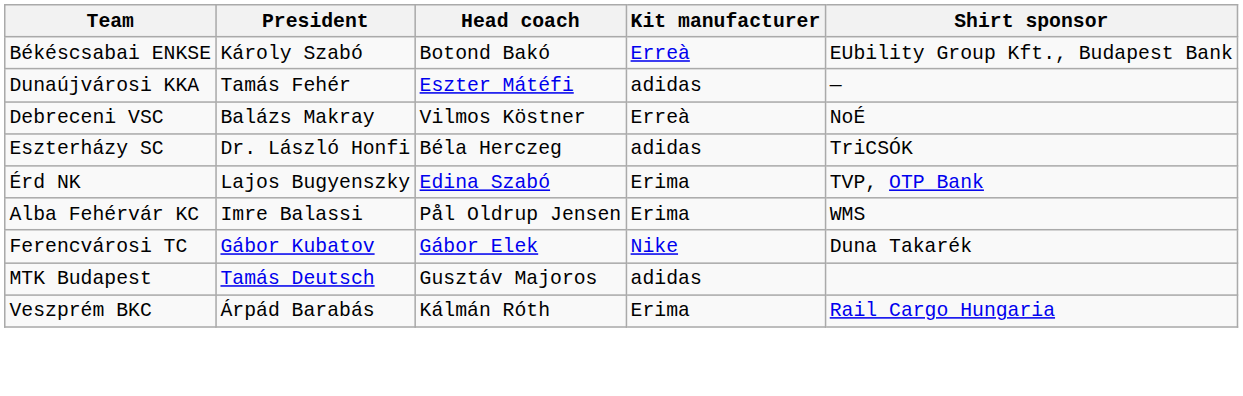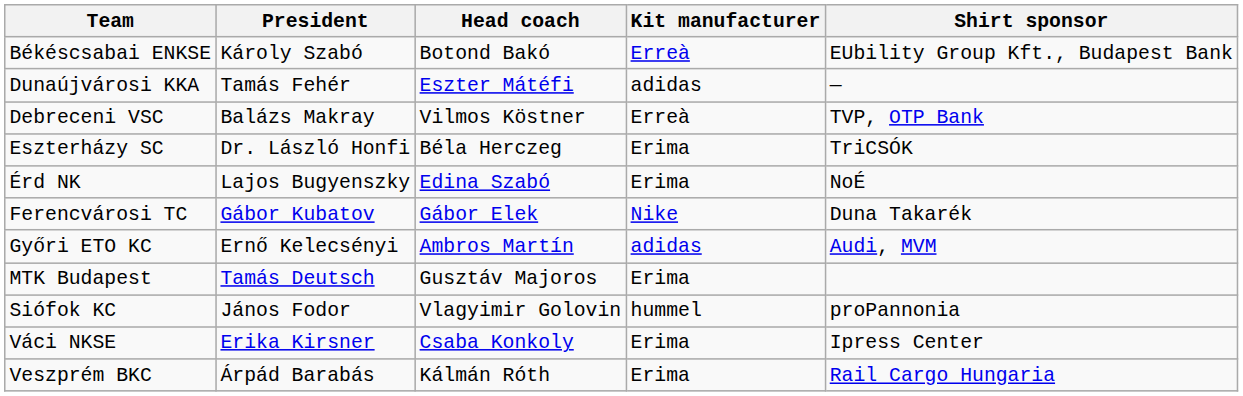 <table class="wikitable sortable" style="text-align: left;">
 <tr>
 <th>Team</th>
 <th>President</th>
 <th>Head coach</th>
 <th>Kit manufacturer</th>
 <th>Shirt sponsor</th>
 </tr>
 <tr>
 <td>Békéscsabai ENKSE</td>
 <td>Károly Szabó</td>
 <td> Botond Bakó</td>
 <td><a href='#'>Erreà</a></td>
 <td>EUbility Group Kft., Budapest Bank</td>
 </tr>
 <tr>
 <td>Dunaújvárosi KKA</td>
 <td>Tamás Fehér</td>
 <td> <a href='#'>Eszter Mátéfi</a></td>
 <td>adidas</td>
 <td>—</td>
 </tr>
 <tr>
 <td>Debreceni VSC</td>
 <td>Balázs Makray</td>
 <td> Vilmos Köstner</td>
 <td>Erreà</td>
-<td>NoÉ</td>
+<td>TVP, <a href='#'>OTP Bank</a></td>
 </tr>
 <tr>
 <td>Eszterházy SC</td>
 <td>Dr. László Honfi</td>
 <td> Béla Herczeg</td>
-<td>adidas</td>
+<td>Erima</td>
 <td>TriCSÓK</td>
 </tr>
 <tr>
 <td>Érd NK</td>
 <td>Lajos Bugyenszky</td>
 <td> <a href='#'>Edina Szabó</a></td>
 <td>Erima</td>
-<td>TVP, <a href='#'>OTP Bank</a></td>
-</tr>
-<tr>
-<td>Alba Fehérvár KC</td>
-<td>Imre Balassi</td>
-<td> Pål Oldrup Jensen</td>
-<td>Erima</td>
-<td>WMS</td>
+<td>NoÉ</td>
 </tr>
 <tr>
 <td>Ferencvárosi TC</td>
 <td><a href='#'>Gábor Kubatov</a></td>
 <td> <a href='#'>Gábor Elek</a></td>
 <td><a href='#'>Nike</a></td>
 <td>Duna Takarék</td>
 </tr>
 <tr>
+<td>Győri ETO KC</td>
+<td>Ernő Kelecsényi</td>
+<td> <a href='#'>Ambros Martín</a></td>
+<td><a href='#'>adidas</a></td>
+<td><a href='#'>Audi</a>, <a href='#'>MVM</a></td>
+</tr>
+<tr>
 <td>MTK Budapest</td>
 <td><a href='#'>Tamás Deutsch</a></td>
 <td> Gusztáv Majoros</td>
-<td>adidas</td>
+<td>Erima</td>
 <td></td>
+</tr>
+<tr>
+<td>Siófok KC</td>
+<td>János Fodor</td>
+<td> Vlagyimir Golovin</td>
+<td>hummel</td>
+<td>proPannonia</td>
+</tr>
+<tr>
+<td>Váci NKSE</td>
+<td><a href='#'>Erika Kirsner</a></td>
+<td> <a href='#'>Csaba Konkoly</a></td>
+<td>Erima</td>
+<td>Ipress Center</td>
 </tr>
 <tr>
 <td>Veszprém BKC</td>
 <td>Árpád Barabás</td>
 <td> Kálmán Róth</td>
 <td>Erima</td>
 <td><a href='#'>Rail Cargo Hungaria</a></td>
 </tr>
 </table>
